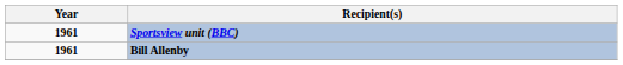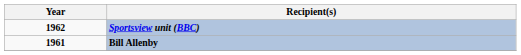 <table class="wikitable" width="95%">
 <tr>
 <th width=5%>Year</th>
 <th width=20%><strong>Recipient(s)</strong></th>
 </tr>
 <tr>
-<td rowspan="1" style="text-align:center;"><strong>1961</strong></td>
+<td rowspan="1" style="text-align:center;"><strong>1962</strong></td>
 <td style="background:#B0C4DE;"><strong><em><a href='#'>Sportsview</a> unit (<a href='#'>BBC</a>)</em></strong></td>
 </tr>
 <tr>
 <td rowspan="1" style="text-align:center;"><strong>1961</strong></td>
 <td style="background:#B0C4DE;"><strong>Bill Allenby</strong></td>
 </tr>
 <tr>
 </tr>
 </table>
